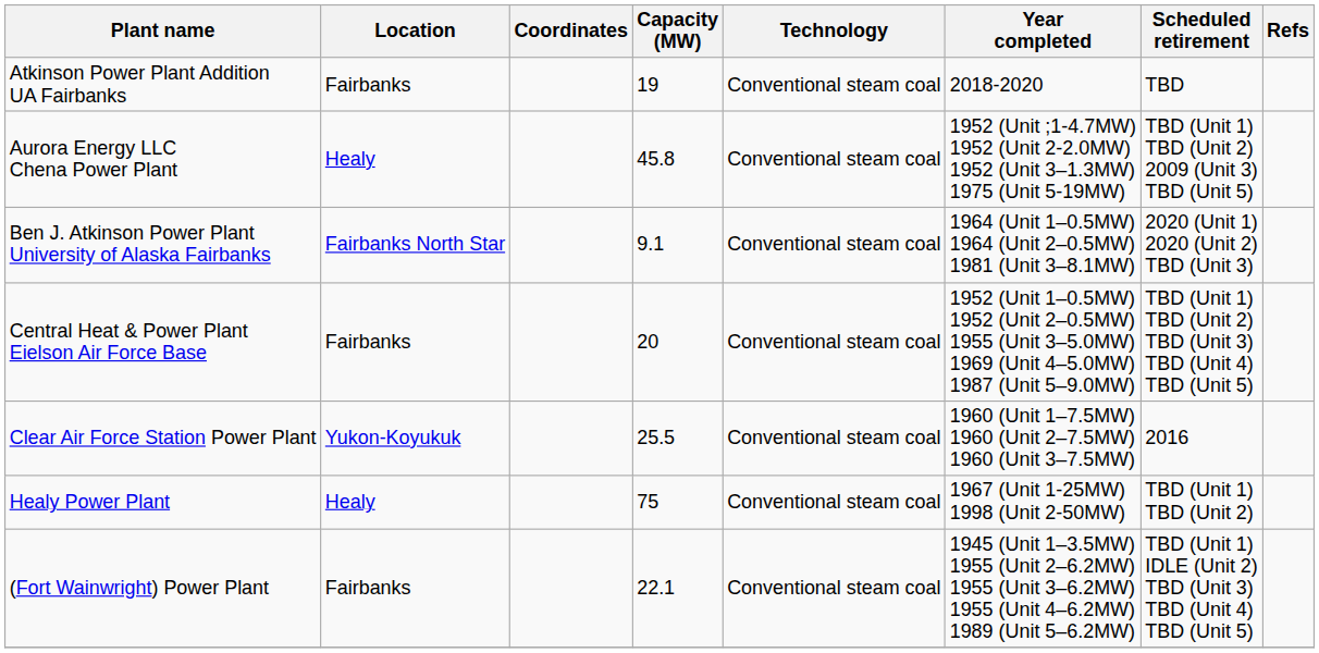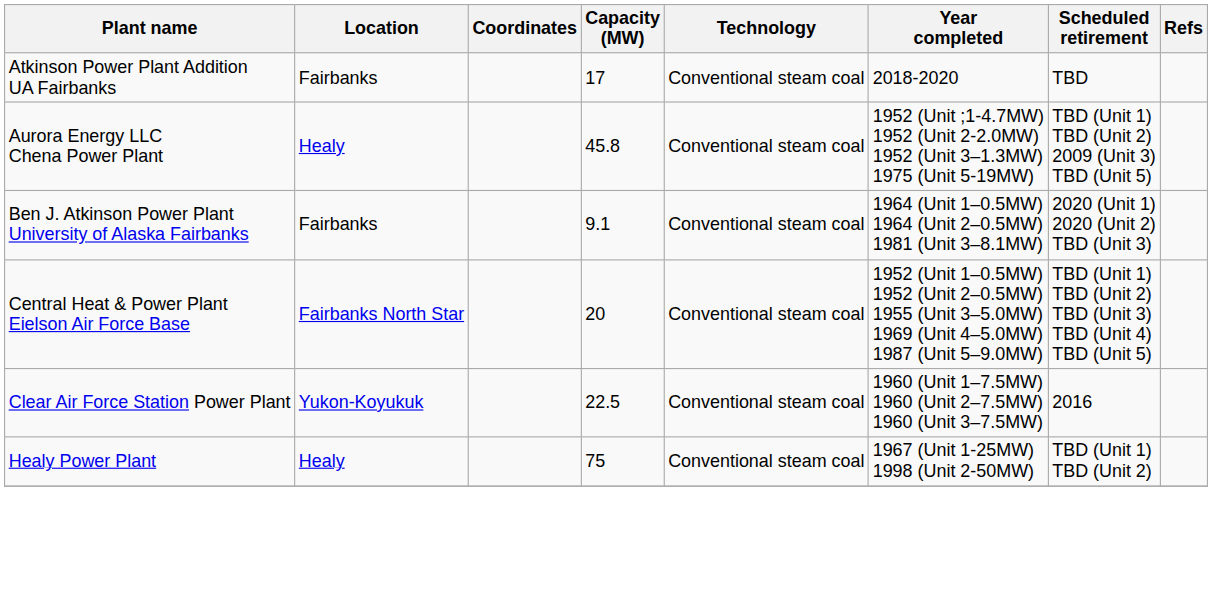 <table class="wikitable sortable">
 <tr>
 <th>Plant name</th>
 <th>Location</th>
 <th>Coordinates</th>
 <th>Capacity<br>(MW)</th>
 <th>Technology</th>
 <th>Year<br>completed</th>
 <th>Scheduled<br>retirement</th>
 <th>Refs</th>
 </tr>
 <tr>
 <td>Atkinson Power Plant Addition<br>UA Fairbanks</td>
 <td>Fairbanks</td>
 <td></td>
-<td>19</td>
+<td>17</td>
 <td>Conventional steam coal</td>
 <td>2018-2020</td>
 <td>TBD</td>
 <td></td>
 </tr>
 <tr>
 <td>Aurora Energy LLC<br>Chena Power Plant</td>
 <td><a href='#'>Healy</a></td>
 <td></td>
 <td>45.8</td>
 <td>Conventional steam coal</td>
 <td>1952 (Unit ;1-4.7MW)<br>1952 (Unit 2-2.0MW)<br>1952 (Unit 3–1.3MW)<br>1975 (Unit 5-19MW)</td>
 <td>TBD (Unit 1)<br>TBD (Unit 2)<br>2009 (Unit 3)<br>TBD (Unit 5)</td>
 <td></td>
 </tr>
 <tr>
 <td>Ben J. Atkinson Power Plant<br><a href='#'>University of Alaska Fairbanks</a></td>
-<td><a href='#'>Fairbanks North Star</a></td>
+<td>Fairbanks</td>
 <td></td>
 <td>9.1</td>
 <td>Conventional steam coal</td>
 <td>1964 (Unit 1–0.5MW)<br>1964 (Unit 2–0.5MW)<br>1981 (Unit 3–8.1MW)</td>
 <td>2020 (Unit 1)<br>2020 (Unit 2)<br>TBD (Unit 3)</td>
 <td></td>
 </tr>
 <tr>
 <td>Central Heat & Power Plant<br><a href='#'>Eielson Air Force Base</a></td>
-<td>Fairbanks</td>
+<td><a href='#'>Fairbanks North Star</a></td>
 <td></td>
 <td>20</td>
 <td>Conventional steam coal</td>
 <td>1952 (Unit 1–0.5MW)<br>1952 (Unit 2–0.5MW)<br>1955 (Unit 3–5.0MW)<br>1969 (Unit 4–5.0MW)<br>1987 (Unit 5–9.0MW)</td>
 <td>TBD (Unit 1)<br>TBD (Unit 2)<br>TBD (Unit 3)<br>TBD (Unit 4)<br>TBD (Unit 5)</td>
 <td></td>
 </tr>
 <tr>
 <td><a href='#'>Clear Air Force Station</a> Power Plant</td>
 <td><a href='#'>Yukon-Koyukuk</a></td>
 <td></td>
-<td>25.5</td>
+<td>22.5</td>
 <td>Conventional steam coal</td>
 <td>1960 (Unit 1–7.5MW)<br>1960 (Unit 2–7.5MW)<br>1960 (Unit 3–7.5MW)</td>
 <td>2016</td>
 <td></td>
 </tr>
 <tr>
 <td><a href='#'>Healy Power Plant</a></td>
 <td><a href='#'>Healy</a></td>
 <td></td>
 <td>75</td>
 <td>Conventional steam coal</td>
 <td>1967 (Unit 1-25MW)<br>1998 (Unit 2-50MW)</td>
 <td>TBD (Unit 1)<br>TBD (Unit 2)</td>
 <td></td>
 </tr>
 <tr>
-<td>(<a href='#'>Fort Wainwright</a>) Power Plant</td>
-<td>Fairbanks</td>
-<td></td>
-<td>22.1</td>
-<td>Conventional steam coal</td>
-<td>1945 (Unit 1–3.5MW)<br>1955 (Unit 2–6.2MW)<br>1955 (Unit 3–6.2MW)<br>1955 (Unit 4–6.2MW)<br>1989 (Unit 5–6.2MW)</td>
-<td>TBD (Unit 1)<br>IDLE (Unit 2)<br>TBD (Unit 3)<br>TBD (Unit 4)<br>TBD (Unit 5)</td>
-<td></td>
-</tr>
-<tr>
 </tr>
 </table>
